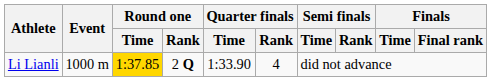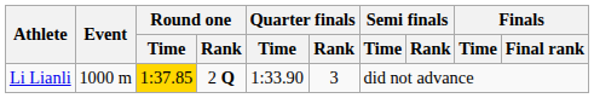 <table class="wikitable" style="font-size:90%">
 <tr>
 <th rowspan="2">Athlete</th>
 <th rowspan="2">Event</th>
 <th colspan="2">Round one</th>
 <th colspan="2">Quarter finals</th>
 <th colspan="2">Semi finals</th>
 <th colspan="2">Finals</th>
 </tr>
 <tr>
 <th>Time</th>
 <th>Rank</th>
 <th>Time</th>
 <th>Rank</th>
 <th>Time</th>
 <th>Rank</th>
 <th>Time</th>
 <th>Final rank</th>
 </tr>
 <tr>
 <td><a href='#'>Li Lianli</a></td>
 <td>1000 m</td>
 <td align="center" style="background: gold;">1:37.85</td>
 <td align="center">2 <strong>Q</strong></td>
 <td align="center">1:33.90</td>
-<td align="center">4</td>
+<td align="center">3</td>
 <td colspan="4">did not advance</td>
 </tr>
 </table>
